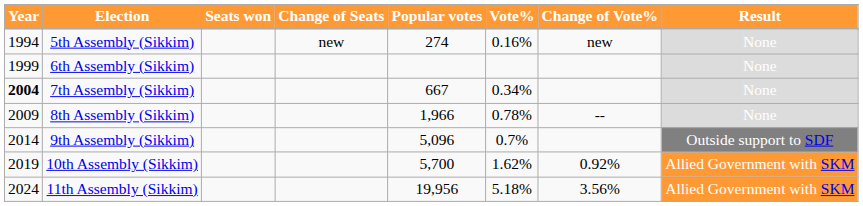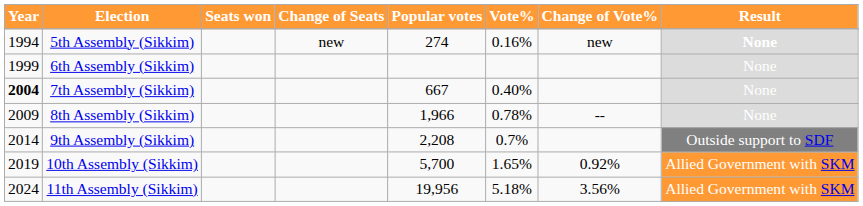 <table class="wikitable sortable">
 <tr>
 <th style="background-color:#FF9933; color:white">Year</th>
 <th style="background-color:#FF9933; color:white">Election</th>
 <th style="background-color:#FF9933; color:white">Seats won</th>
 <th style="background-color:#FF9933; color:white">Change of Seats</th>
 <th style="background-color:#FF9933; color:white">Popular votes</th>
 <th style="background-color:#FF9933; color:white">Vote%</th>
 <th style="background-color:#FF9933; color:white">Change of Vote%</th>
 <th style="background-color:#FF9933; color:white">Result</th>
 </tr>
 <tr>
 </tr>
 <tr style="text-align:center;">
 <td>1994</td>
 <td><a href='#'>5th Assembly (Sikkim)</a></td>
 <td></td>
 <td>new</td>
 <td>274</td>
 <td>0.16%</td>
 <td>new</td>
-<td style="background-color:#DCDCDC; color:white">None</td>
+<td style="background-color:#DCDCDC; color:white"><strong>None</strong></td>
 </tr>
 <tr style="text-align:center;">
 <td>1999</td>
 <td><a href='#'>6th Assembly (Sikkim)</a></td>
 <td></td>
 <td></td>
 <td></td>
 <td></td>
 <td></td>
 <td style="background-color:#DCDCDC; color:white">None</td>
 </tr>
 <tr style="text-align:center;">
 <td><strong>2004</strong></td>
 <td><a href='#'>7th Assembly (Sikkim)</a></td>
 <td></td>
 <td></td>
 <td>667</td>
-<td>0.34%</td>
+<td>0.40%</td>
 <td></td>
 <td style="background-color:#DCDCDC; color:white">None</td>
 </tr>
 <tr style="text-align:center;">
 <td>2009</td>
 <td><a href='#'>8th Assembly (Sikkim)</a></td>
 <td></td>
 <td></td>
 <td>1,966</td>
 <td>0.78%</td>
 <td>--</td>
 <td style="background-color:#DCDCDC; color:white">None</td>
 </tr>
 <tr style="text-align:center;">
 <td>2014</td>
 <td><a href='#'>9th Assembly (Sikkim)</a></td>
 <td></td>
 <td></td>
-<td>5,096</td>
+<td>2,208</td>
 <td>0.7%</td>
 <td></td>
 <td style="background-color:#808080; color:white">Outside support to <a href='#'>SDF</a></td>
 </tr>
 <tr style="text-align:center;">
 <td>2019</td>
 <td><a href='#'>10th Assembly (Sikkim)</a></td>
 <td></td>
 <td></td>
 <td>5,700</td>
-<td>1.62%</td>
+<td>1.65%</td>
 <td> 0.92%</td>
 <td style="background-color:#FF9933; color:white">Allied Government with <a href='#'>SKM</a></td>
 </tr>
 <tr style="text-align:center;">
 <td>2024</td>
 <td><a href='#'>11th Assembly (Sikkim)</a></td>
 <td></td>
 <td></td>
 <td>19,956</td>
 <td>5.18%</td>
 <td> 3.56%</td>
 <td style="background-color:#FF9933; color:white">Allied Government with <a href='#'>SKM</a></td>
 </tr>
 </table>
